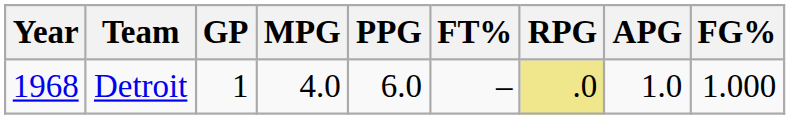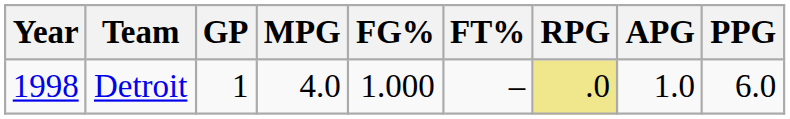 <table class="wikitable sortable" style="font-size:95%; text-align:right;">
 <tr>
 <th>Year</th>
 <th>Team</th>
 <th>GP</th>
 <th>MPG</th>
-<th>PPG</th>
+<th>FG%</th>
 <th>FT%</th>
 <th>RPG</th>
 <th>APG</th>
-<th>FG%</th>
+<th>PPG</th>
 </tr>
 <tr>
-<td style="text-align:left;"><a href='#'>1968</a></td>
+<td style="text-align:left;"><a href='#'>1998</a></td>
 <td style="text-align:left;"><a href='#'>Detroit</a></td>
 <td>1</td>
 <td>4.0</td>
-<td>6.0</td>
+<td>1.000</td>
 <td>–</td>
 <td style="background: khaki;">.0</td>
 <td>1.0</td>
-<td>1.000</td>
+<td>6.0</td>
 </tr>
 </table>
